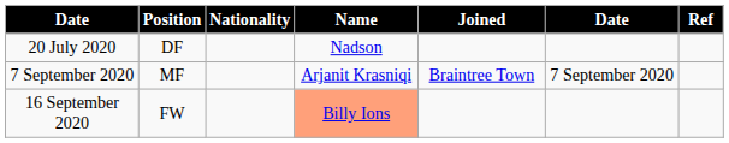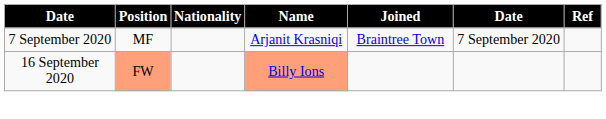 <table class="wikitable"  style="text-align:center; font-size:90%; ">
 <tr>
 <th style="background:#000000; color:#fff; width:200px;">Date</th>
 <th style="background:#000000; color:#fff; width:50px;">Position</th>
 <th style="background:#000000; color:#fff; width:50px;">Nationality</th>
 <th style="background:#000000; color:#fff; width:200px;">Name</th>
 <th style="background:#000000; color:#fff; width:200px;">Joined</th>
 <th style="background:#000000; color:#fff; width:200px;">Date</th>
 <th style="background:#000000; color:#fff; width:50px;">Ref</th>
-</tr>
-<tr>
-<td>20 July 2020</td>
-<td>DF</td>
-<td></td>
-<td><a href='#'>Nadson</a></td>
-<td></td>
-<td></td>
-<td></td>
 </tr>
 <tr>
 <td>7 September 2020</td>
 <td>MF</td>
 <td></td>
 <td><a href='#'>Arjanit Krasniqi</a></td>
 <td><a href='#'>Braintree Town</a></td>
 <td>7 September 2020</td>
 <td></td>
 </tr>
 <tr>
 <td>16 September 2020</td>
-<td>FW</td>
+<td style="background: lightsalmon;">FW</td>
 <td></td>
 <td style="background: lightsalmon;"><a href='#'>Billy Ions</a></td>
 <td></td>
 <td></td>
 <td></td>
 </tr>
 </table>
